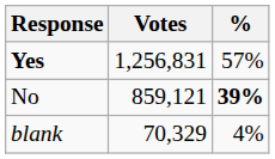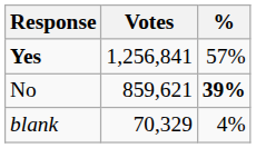 <table class=wikitable>
 <tr>
 <th>Response</th>
 <th>Votes</th>
 <th>%</th>
 </tr>
 <tr>
 <td><strong>Yes</strong></td>
-<td align="right">1,256,831</td>
+<td align="right">1,256,841</td>
 <td align="right">57%</td>
 </tr>
 <tr>
 <td>No</td>
-<td align="right">859,121</td>
+<td align="right">859,621</td>
 <td align="right"><strong>39%</strong></td>
 </tr>
 <tr>
 <td><em>blank</em></td>
 <td align="right">70,329</td>
 <td align="right">4%</td>
 </tr>
 </table>
